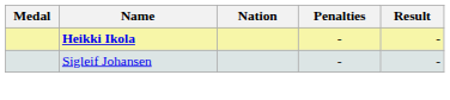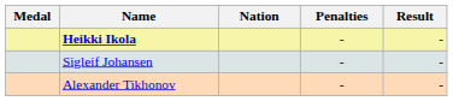 <table class=wikitable style="border:1px solid #AAAAAA;font-size:90%">
 <tr bgcolor="#E4E4E4">
 <th style="border-bottom:1px solid #AAAAAA" width=50>Medal</th>
 <th style="border-bottom:1px solid #AAAAAA" width=160>Name</th>
 <th style="border-bottom:1px solid #AAAAAA" width=80>Nation</th>
 <th style="border-bottom:1px solid #AAAAAA" width=80>Penalties</th>
 <th style="border-bottom:1px solid #AAAAAA" width=60>Result</th>
 </tr>
 <tr bgcolor="#F7F6A8">
 <td align="center"></td>
 <td><strong><a href='#'>Heikki Ikola</a></strong></td>
 <td align="center"></td>
 <td align="center">-</td>
 <td align="right">-</td>
 </tr>
 <tr bgcolor="#DCE5E5">
 <td align="center"></td>
 <td><a href='#'>Sigleif Johansen</a></td>
 <td align="center"></td>
 <td align="center">-</td>
 <td align="right">-</td>
 </tr>
+<tr bgcolor="#FFDAB9">
+<td align="center"></td>
+<td><a href='#'>Alexander Tikhonov</a></td>
+<td align="center"></td>
+<td align="center">-</td>
+<td align="right">-</td>
+</tr>
 </table>
